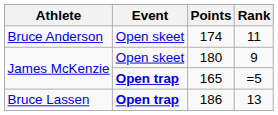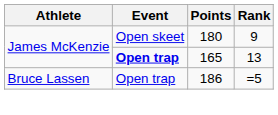 <table class="wikitable" style="font-size:90%;">
 <tr>
 <th>Athlete</th>
 <th>Event</th>
 <th>Points</th>
 <th>Rank</th>
-</tr>
-<tr align=center>
-<td align=left><a href='#'>Bruce Anderson</a></td>
-<td align=left><a href='#'>Open skeet</a></td>
-<td>174</td>
-<td>11</td>
 </tr>
 <tr align=center>
 <td align=left rowspan=2><a href='#'>James McKenzie</a></td>
 <td align=left><a href='#'>Open skeet</a></td>
 <td>180</td>
 <td>9</td>
 </tr>
 <tr align=center>
 <td align=left><strong><a href='#'>Open trap</a></strong></td>
 <td>165</td>
-<td>=5</td>
+<td>13</td>
 </tr>
 <tr align=center>
 <td align=left rowspan=2><a href='#'>Bruce Lassen</a></td>
-<td align=left><strong><a href='#'>Open trap</a></strong></td>
+<td align=left><a href='#'>Open trap</a></td>
 <td>186</td>
-<td>13</td>
+<td>=5</td>
 </tr>
 </table>
